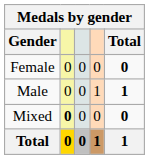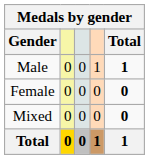 <table class=wikitable style=font-size:85%;text-align:center>
 <tr>
 <th colspan=5>Medals by gender</th>
 </tr>
 <tr>
 <th>Gender</th>
 <td bgcolor=F7F6A8></td>
 <td bgcolor=DCE5E5></td>
 <td bgcolor=FFDAB9></td>
 <th>Total</th>
 </tr>
 <tr>
+<td>Male</td>
+<td bgcolor=F7F6A8>0</td>
+<td bgcolor=DCE5E5>0</td>
+<td bgcolor=FFDAB9>1</td>
+<td><strong>1</strong></td>
+</tr>
+<tr>
 <td>Female</td>
 <td bgcolor=F7F6A8>0</td>
 <td bgcolor=DCE5E5>0</td>
 <td bgcolor=FFDAB9>0</td>
 <td><strong>0</strong></td>
 </tr>
 <tr>
-<td>Male</td>
+<td>Mixed</td>
 <td bgcolor=F7F6A8>0</td>
-<td bgcolor=DCE5E5>0</td>
-<td bgcolor=FFDAB9>1</td>
-<td><strong>1</strong></td>
-</tr>
-<tr>
-<td>Mixed</td>
-<td bgcolor=F7F6A8><strong>0</strong></td>
 <td bgcolor=DCE5E5>0</td>
 <td bgcolor=FFDAB9>0</td>
 <td><strong>0</strong></td>
 </tr>
 <tr>
 <th>Total</th>
 <th style=background:gold>0</th>
 <th style=background:silver>0</th>
 <th style=background:#c96>1</th>
 <th>1</th>
 </tr>
 </table>
